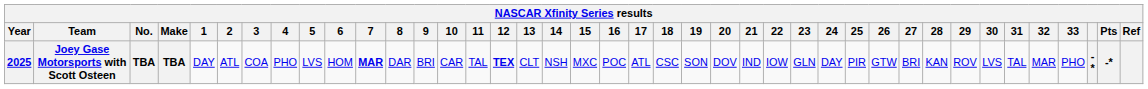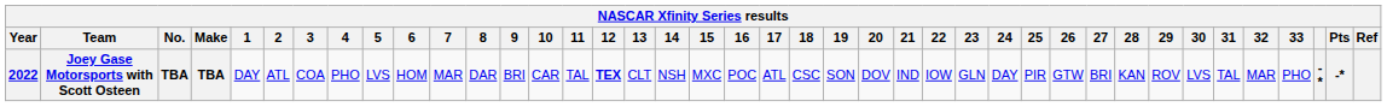 <table class="wikitable" style="text-align:center; font-size:75%">
 <tr>
 <th colspan=42><a href='#'>NASCAR Xfinity Series</a> results</th>
 </tr>
 <tr>
 <th>Year</th>
 <th>Team</th>
 <th>No.</th>
 <th>Make</th>
 <th>1</th>
 <th>2</th>
 <th>3</th>
 <th>4</th>
 <th>5</th>
 <th>6</th>
 <th>7</th>
 <th>8</th>
 <th>9</th>
 <th>10</th>
 <th>11</th>
 <th>12</th>
 <th>13</th>
 <th>14</th>
 <th>15</th>
 <th>16</th>
 <th>17</th>
 <th>18</th>
 <th>19</th>
 <th>20</th>
 <th>21</th>
 <th>22</th>
 <th>23</th>
 <th>24</th>
 <th>25</th>
 <th>26</th>
 <th>27</th>
 <th>28</th>
 <th>29</th>
 <th>30</th>
 <th>31</th>
 <th>32</th>
 <th>33</th>
 <th></th>
 <th>Pts</th>
 <th>Ref</th>
 </tr>
 <tr>
-<th><a href='#'>2025</a></th>
+<th><a href='#'>2022</a></th>
 <th><a href='#'>Joey Gase Motorsports</a> with Scott Osteen</th>
 <th>TBA</th>
 <th>TBA</th>
 <td><a href='#'>DAY</a></td>
 <td><a href='#'>ATL</a></td>
 <td><a href='#'>COA</a></td>
 <td><a href='#'>PHO</a></td>
 <td><a href='#'>LVS</a></td>
 <td><a href='#'>HOM</a></td>
-<td><strong><a href='#'>MAR</a></strong></td>
+<td><a href='#'>MAR</a></td>
 <td><a href='#'>DAR</a></td>
 <td><a href='#'>BRI</a></td>
 <td><a href='#'>CAR</a></td>
 <td><a href='#'>TAL</a></td>
 <td><strong><a href='#'>TEX</a></strong></td>
 <td><a href='#'>CLT</a></td>
 <td><a href='#'>NSH</a></td>
 <td><a href='#'>MXC</a></td>
 <td><a href='#'>POC</a></td>
 <td><a href='#'>ATL</a></td>
 <td><a href='#'>CSC</a></td>
 <td><a href='#'>SON</a></td>
 <td><a href='#'>DOV</a></td>
 <td><a href='#'>IND</a></td>
 <td><a href='#'>IOW</a></td>
 <td><a href='#'>GLN</a></td>
 <td><a href='#'>DAY</a></td>
 <td><a href='#'>PIR</a></td>
 <td><a href='#'>GTW</a></td>
 <td><a href='#'>BRI</a></td>
 <td><a href='#'>KAN</a></td>
 <td><a href='#'>ROV</a></td>
 <td><a href='#'>LVS</a></td>
 <td><a href='#'>TAL</a></td>
 <td><a href='#'>MAR</a></td>
 <td><a href='#'>PHO</a></td>
 <th>-*</th>
 <th>-*</th>
 <th></th>
 </tr>
 </table>
